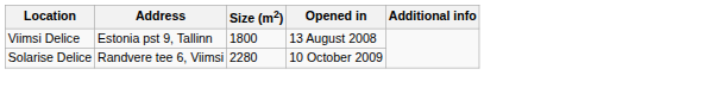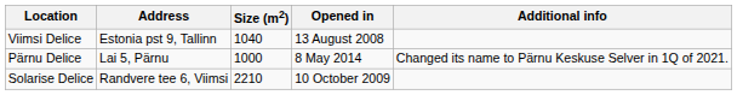 <table class="wikitable">
 <tr>
 <th>Location</th>
 <th>Address</th>
 <th>Size (m<sup>2</sup>)</th>
 <th>Opened in</th>
 <th>Additional info</th>
 </tr>
 <tr>
 <td>Viimsi Delice</td>
 <td>Estonia pst 9, Tallinn</td>
-<td>1800</td>
+<td>1040</td>
 <td>13 August 2008</td>
+</tr>
+<tr>
+<td>Pärnu Delice</td>
+<td>Lai 5, Pärnu</td>
+<td>1000</td>
+<td>8 May 2014</td>
+<td>Changed its name to Pärnu Keskuse Selver in 1Q of 2021.</td>
 </tr>
 <tr>
 <td>Solarise Delice</td>
 <td>Randvere tee 6, Viimsi</td>
-<td>2280</td>
+<td>2210</td>
 <td>10 October 2009</td>
 </tr>
 </table>
